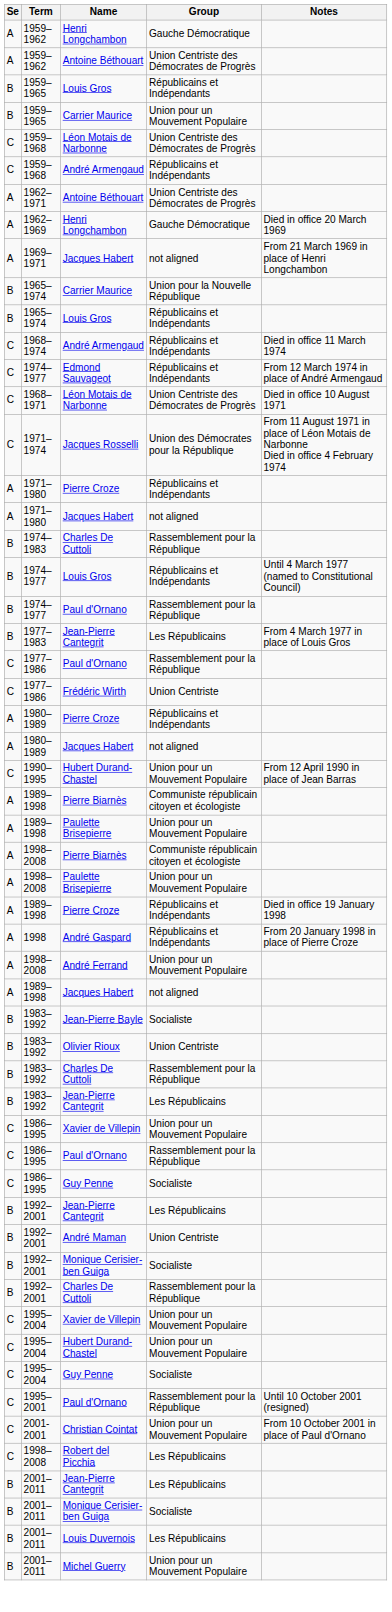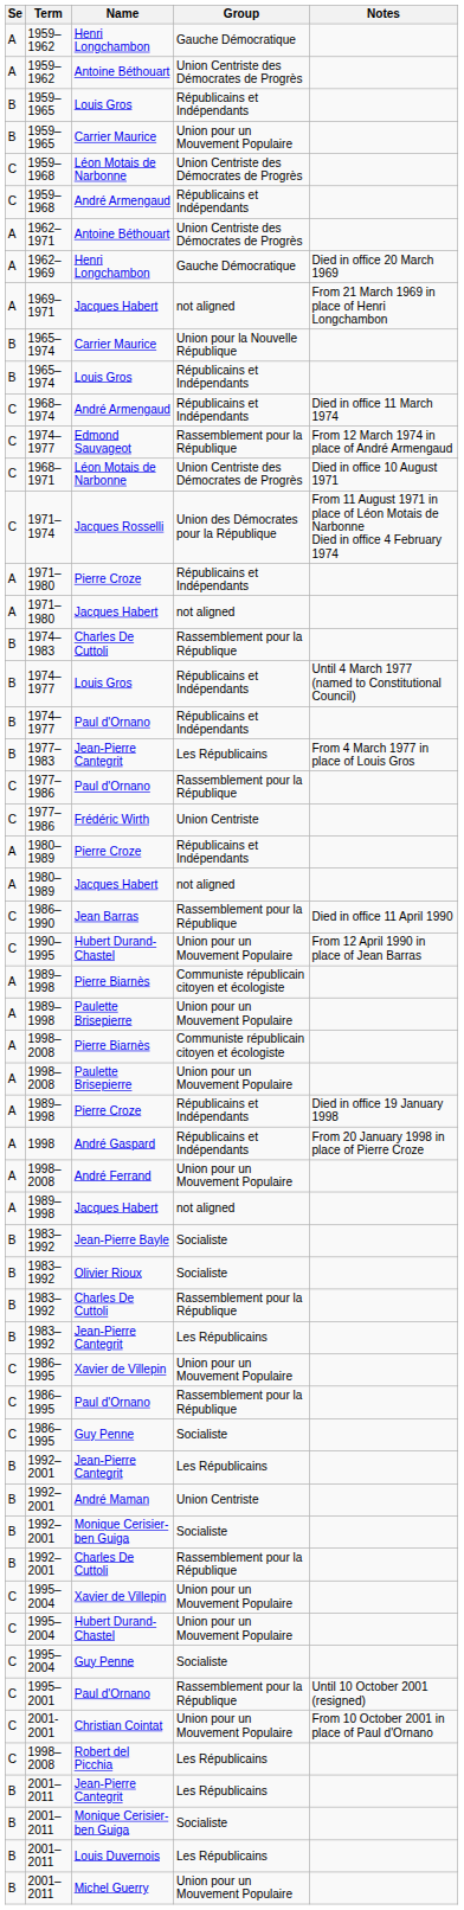 <table class="wikitable sortable">
 <tr>
 <th>Se</th>
 <th>Term</th>
 <th>Name</th>
 <th>Group</th>
 <th>Notes</th>
 </tr>
 <tr>
 <td>A</td>
 <td>1959–1962</td>
 <td><a href='#'>Henri Longchambon</a></td>
 <td>Gauche Démocratique</td>
 <td></td>
 </tr>
 <tr>
 <td>A</td>
 <td>1959–1962</td>
 <td><a href='#'>Antoine Béthouart</a></td>
 <td>Union Centriste des Démocrates de Progrès</td>
 <td></td>
 </tr>
 <tr>
 <td>B</td>
 <td>1959–1965</td>
 <td><a href='#'>Louis Gros</a></td>
 <td>Républicains et Indépendants</td>
 <td></td>
 </tr>
 <tr>
 <td>B</td>
 <td>1959–1965</td>
 <td><a href='#'>Carrier Maurice</a></td>
 <td>Union pour un Mouvement Populaire</td>
 <td></td>
 </tr>
 <tr>
 <td>C</td>
 <td>1959–1968</td>
 <td><a href='#'>Léon Motais de Narbonne</a></td>
 <td>Union Centriste des Démocrates de Progrès</td>
 <td></td>
 </tr>
 <tr>
 <td>C</td>
 <td>1959–1968</td>
 <td><a href='#'>André Armengaud</a></td>
 <td>Républicains et Indépendants</td>
 <td></td>
 </tr>
 <tr>
 <td>A</td>
 <td>1962–1971</td>
 <td><a href='#'>Antoine Béthouart</a></td>
 <td>Union Centriste des Démocrates de Progrès</td>
 <td></td>
 </tr>
 <tr>
 <td>A</td>
 <td>1962–1969</td>
 <td><a href='#'>Henri Longchambon</a></td>
 <td>Gauche Démocratique</td>
 <td>Died in office 20 March 1969</td>
 </tr>
 <tr>
 <td>A</td>
 <td>1969–1971</td>
 <td><a href='#'>Jacques Habert</a></td>
 <td>not aligned</td>
 <td>From 21 March 1969 in place of Henri Longchambon</td>
 </tr>
 <tr>
 <td>B</td>
 <td>1965–1974</td>
 <td><a href='#'>Carrier Maurice</a></td>
 <td>Union pour la Nouvelle République</td>
 <td></td>
 </tr>
 <tr>
 <td>B</td>
 <td>1965–1974</td>
 <td><a href='#'>Louis Gros</a></td>
 <td>Républicains et Indépendants</td>
 <td></td>
 </tr>
 <tr>
 <td>C</td>
 <td>1968–1974</td>
 <td><a href='#'>André Armengaud</a></td>
 <td>Républicains et Indépendants</td>
 <td>Died in office 11 March 1974</td>
 </tr>
 <tr>
 <td>C</td>
 <td>1974–1977</td>
 <td><a href='#'>Edmond Sauvageot</a></td>
-<td>Républicains et Indépendants</td>
+<td>Rassemblement pour la République</td>
 <td>From 12 March 1974 in place of André Armengaud</td>
 </tr>
 <tr>
 <td>C</td>
 <td>1968–1971</td>
 <td><a href='#'>Léon Motais de Narbonne</a></td>
 <td>Union Centriste des Démocrates de Progrès</td>
 <td>Died in office 10 August 1971</td>
 </tr>
 <tr>
 <td>C</td>
 <td>1971–1974</td>
 <td><a href='#'>Jacques Rosselli</a></td>
 <td>Union des Démocrates pour la République</td>
 <td>From 11 August 1971 in place of Léon Motais de Narbonne<br>Died in office 4 February 1974</td>
 </tr>
 <tr>
 <td>A</td>
 <td>1971–1980</td>
 <td><a href='#'>Pierre Croze</a></td>
 <td>Républicains et Indépendants</td>
 <td></td>
 </tr>
 <tr>
 <td>A</td>
 <td>1971–1980</td>
 <td><a href='#'>Jacques Habert</a></td>
 <td>not aligned</td>
 <td></td>
 </tr>
 <tr>
 <td>B</td>
 <td>1974–1983</td>
 <td><a href='#'>Charles De Cuttoli</a></td>
 <td>Rassemblement pour la République</td>
 <td></td>
 </tr>
 <tr>
 <td>B</td>
 <td>1974–1977</td>
 <td><a href='#'>Louis Gros</a></td>
 <td>Républicains et Indépendants</td>
 <td>Until 4 March 1977  (named  to Constitutional Council)</td>
 </tr>
 <tr>
 <td>B</td>
 <td>1974–1977</td>
 <td><a href='#'>Paul d'Ornano</a></td>
-<td>Rassemblement pour la République</td>
+<td>Républicains et Indépendants</td>
 <td></td>
 </tr>
 <tr>
 <td>B</td>
 <td>1977–1983</td>
 <td><a href='#'>Jean-Pierre Cantegrit</a></td>
 <td>Les Républicains</td>
 <td>From 4 March 1977 in place of Louis Gros</td>
 </tr>
 <tr>
 <td>C</td>
 <td>1977–1986</td>
 <td><a href='#'>Paul d'Ornano</a></td>
 <td>Rassemblement pour la République</td>
 <td></td>
 </tr>
 <tr>
 <td>C</td>
 <td>1977–1986</td>
 <td><a href='#'>Frédéric Wirth</a></td>
 <td>Union Centriste</td>
 <td></td>
 </tr>
 <tr>
 <td>A</td>
 <td>1980–1989</td>
 <td><a href='#'>Pierre Croze</a></td>
 <td>Républicains et Indépendants</td>
 <td></td>
 </tr>
 <tr>
 <td>A</td>
 <td>1980–1989</td>
 <td><a href='#'>Jacques Habert</a></td>
 <td>not aligned</td>
 <td></td>
+</tr>
+<tr>
+<td>C</td>
+<td>1986–1990</td>
+<td><a href='#'>Jean Barras</a></td>
+<td>Rassemblement pour la République</td>
+<td>Died in office 11 April 1990</td>
 </tr>
 <tr>
 <td>C</td>
 <td>1990–1995</td>
 <td><a href='#'>Hubert Durand-Chastel</a></td>
 <td>Union pour un Mouvement Populaire</td>
 <td>From 12 April 1990 in place of Jean Barras</td>
 </tr>
 <tr>
 <td>A</td>
 <td>1989–1998</td>
 <td><a href='#'>Pierre Biarnès</a></td>
 <td>Communiste républicain citoyen et écologiste</td>
 <td></td>
 </tr>
 <tr>
 <td>A</td>
 <td>1989–1998</td>
 <td><a href='#'>Paulette Brisepierre</a></td>
 <td>Union pour un Mouvement Populaire</td>
 <td></td>
 </tr>
 <tr>
 <td>A</td>
 <td>1998–2008</td>
 <td><a href='#'>Pierre Biarnès</a></td>
 <td>Communiste républicain citoyen et écologiste</td>
 <td></td>
 </tr>
 <tr>
 <td>A</td>
 <td>1998–2008</td>
 <td><a href='#'>Paulette Brisepierre</a></td>
 <td>Union pour un Mouvement Populaire</td>
 <td></td>
 </tr>
 <tr>
 <td>A</td>
 <td>1989–1998</td>
 <td><a href='#'>Pierre Croze</a></td>
 <td>Républicains et Indépendants</td>
 <td>Died in office 19 January 1998</td>
 </tr>
 <tr>
 <td>A</td>
 <td>1998</td>
 <td><a href='#'>André Gaspard</a></td>
 <td>Républicains et Indépendants</td>
 <td>From 20 January 1998 in place of Pierre Croze</td>
 </tr>
 <tr>
 <td>A</td>
 <td>1998–2008</td>
 <td><a href='#'>André Ferrand</a></td>
 <td>Union pour un Mouvement Populaire</td>
 <td></td>
 </tr>
 <tr>
 <td>A</td>
 <td>1989–1998</td>
 <td><a href='#'>Jacques Habert</a></td>
 <td>not aligned</td>
 <td></td>
 </tr>
 <tr>
 <td>B</td>
 <td>1983–1992</td>
 <td><a href='#'>Jean-Pierre Bayle</a></td>
 <td>Socialiste</td>
 <td></td>
 </tr>
 <tr>
 <td>B</td>
 <td>1983–1992</td>
 <td><a href='#'>Olivier Rioux</a></td>
-<td>Union Centriste</td>
+<td>Socialiste</td>
 <td></td>
 </tr>
 <tr>
 <td>B</td>
 <td>1983–1992</td>
 <td><a href='#'>Charles De Cuttoli</a></td>
 <td>Rassemblement pour la République</td>
 <td></td>
 </tr>
 <tr>
 <td>B</td>
 <td>1983–1992</td>
 <td><a href='#'>Jean-Pierre Cantegrit</a></td>
 <td>Les Républicains</td>
 <td></td>
 </tr>
 <tr>
 <td>C</td>
 <td>1986–1995</td>
 <td><a href='#'>Xavier de Villepin</a></td>
 <td>Union pour un Mouvement Populaire</td>
 <td></td>
 </tr>
 <tr>
 <td>C</td>
 <td>1986–1995</td>
 <td><a href='#'>Paul d'Ornano</a></td>
 <td>Rassemblement pour la République</td>
 <td></td>
 </tr>
 <tr>
 <td>C</td>
 <td>1986–1995</td>
 <td><a href='#'>Guy Penne</a></td>
 <td>Socialiste</td>
 <td></td>
 </tr>
 <tr>
 <td>B</td>
 <td>1992–2001</td>
 <td><a href='#'>Jean-Pierre Cantegrit</a></td>
 <td>Les Républicains</td>
 <td></td>
 </tr>
 <tr>
 <td>B</td>
 <td>1992–2001</td>
 <td><a href='#'>André Maman</a></td>
 <td>Union Centriste</td>
 <td></td>
 </tr>
 <tr>
 <td>B</td>
 <td>1992–2001</td>
 <td><a href='#'>Monique Cerisier-ben Guiga</a></td>
 <td>Socialiste</td>
 <td></td>
 </tr>
 <tr>
 <td>B</td>
 <td>1992–2001</td>
 <td><a href='#'>Charles De Cuttoli</a></td>
 <td>Rassemblement pour la République</td>
 <td></td>
 </tr>
 <tr>
 <td>C</td>
 <td>1995–2004</td>
 <td><a href='#'>Xavier de Villepin</a></td>
 <td>Union pour un Mouvement Populaire</td>
 <td></td>
 </tr>
 <tr>
 <td>C</td>
 <td>1995–2004</td>
 <td><a href='#'>Hubert Durand-Chastel</a></td>
 <td>Union pour un Mouvement Populaire</td>
 <td></td>
 </tr>
 <tr>
 <td>C</td>
 <td>1995–2004</td>
 <td><a href='#'>Guy Penne</a></td>
 <td>Socialiste</td>
 <td></td>
 </tr>
 <tr>
 <td>C</td>
 <td>1995–2001</td>
 <td><a href='#'>Paul d'Ornano</a></td>
 <td>Rassemblement pour la République</td>
 <td>Until 10 October 2001 (resigned)</td>
 </tr>
 <tr>
 <td>C</td>
 <td>2001-2001</td>
 <td><a href='#'>Christian Cointat</a></td>
 <td>Union pour un Mouvement Populaire</td>
 <td>From 10 October 2001 in place of Paul d'Ornano</td>
 </tr>
 <tr>
 <td>C</td>
 <td>1998–2008</td>
 <td><a href='#'>Robert del Picchia</a></td>
 <td>Les Républicains</td>
 <td></td>
 </tr>
 <tr>
 <td>B</td>
 <td>2001–2011</td>
 <td><a href='#'>Jean-Pierre Cantegrit</a></td>
 <td>Les Républicains</td>
 <td></td>
 </tr>
 <tr>
 <td>B</td>
 <td>2001–2011</td>
 <td><a href='#'>Monique Cerisier-ben Guiga</a></td>
 <td>Socialiste</td>
 <td></td>
 </tr>
 <tr>
 <td>B</td>
 <td>2001–2011</td>
 <td><a href='#'>Louis Duvernois</a></td>
 <td>Les Républicains</td>
 <td></td>
 </tr>
 <tr>
 <td>B</td>
 <td>2001–2011</td>
 <td><a href='#'>Michel Guerry</a></td>
 <td>Union pour un Mouvement Populaire</td>
 <td></td>
 </tr>
 </table>
